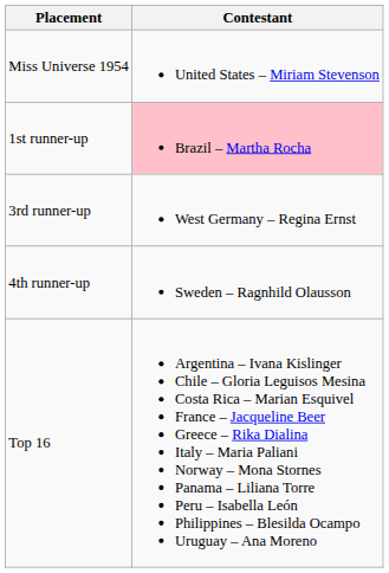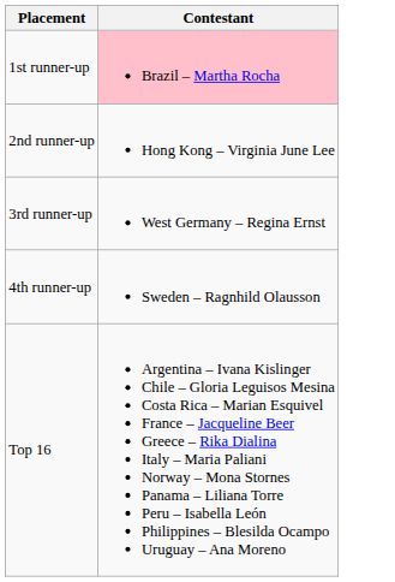 <table class="wikitable sortable" style="font-size:95%;">
 <tr>
 <th>Placement</th>
 <th>Contestant</th>
 </tr>
 <tr>
-<td>Miss Universe 1954</td>
-<td><br><ul><li> United States – <a href='#'>Miriam Stevenson</a></li></ul></td>
+<td>1st runner-up</td>
+<td style="background: pink;"><br><ul><li> Brazil – <a href='#'>Martha Rocha</a><strong></strong></li></ul></td>
 </tr>
 <tr>
-<td>1st runner-up</td>
-<td style="background: pink;"><br><ul><li> Brazil – <a href='#'>Martha Rocha</a><strong></strong></li></ul></td>
+<td>2nd runner-up</td>
+<td><br><ul><li> Hong Kong – Virginia June Lee<strong></strong></li></ul></td>
 </tr>
 <tr>
 <td>3rd runner-up</td>
 <td><br><ul><li> West Germany – Regina Ernst<strong></strong></li></ul></td>
 </tr>
 <tr>
 <td>4th runner-up</td>
 <td><br><ul><li> Sweden – Ragnhild Olausson<strong></strong></li></ul></td>
 </tr>
 <tr>
 <td>Top 16</td>
 <td><br><ul><li> Argentina – Ivana Kislinger</li><li> Chile – Gloria Leguisos Mesina</li><li> Costa Rica – Marian Esquivel</li><li> France – <a href='#'>Jacqueline Beer</a></li><li> Greece – <a href='#'>Rika Dialina</a></li><li> Italy – Maria Paliani</li><li> Norway – Mona Stornes</li><li> Panama – Liliana Torre</li><li> Peru – Isabella León</li><li> Philippines – Blesilda Ocampo</li><li> Uruguay – Ana Moreno</li></ul></td>
 </tr>
 </table>
